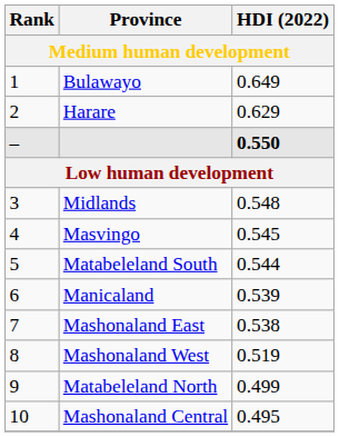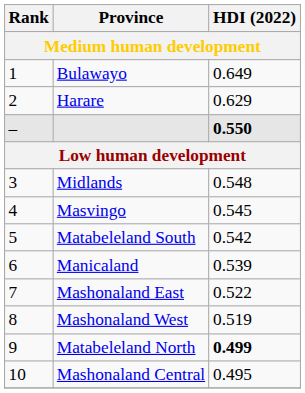 <table class="wikitable sortable">
 <tr>
 <th class="sort">Rank</th>
 <th class="sort">Province</th>
 <th class="sort">HDI (2022)</th>
 </tr>
 <tr>
 <th colspan="3" style="color:#fc0;">Medium human development</th>
 </tr>
 <tr>
 <td>1</td>
 <td style="text-align:left"><a href='#'>Bulawayo</a></td>
 <td>0.649</td>
 </tr>
 <tr>
 <td>2</td>
 <td style="text-align:left"><a href='#'>Harare</a></td>
 <td>0.629</td>
 </tr>
 <tr style="background:#e6e6e6">
 <td>–</td>
 <td style="text-align:left"><strong></strong></td>
 <td><strong>0.550</strong></td>
 </tr>
 <tr>
 <th colspan="3" style="color:#900;">Low human development</th>
 </tr>
 <tr>
 <td>3</td>
 <td style="text-align:left"><a href='#'>Midlands</a></td>
 <td>0.548</td>
 </tr>
 <tr>
 <td>4</td>
 <td style="text-align:left"><a href='#'>Masvingo</a></td>
 <td>0.545</td>
 </tr>
 <tr>
 <td>5</td>
 <td style="text-align:left"><a href='#'>Matabeleland South</a></td>
-<td>0.544</td>
+<td>0.542</td>
 </tr>
 <tr>
 <td>6</td>
 <td style="text-align:left"><a href='#'>Manicaland</a></td>
 <td>0.539</td>
 </tr>
 <tr>
 <td>7</td>
 <td style="text-align:left"><a href='#'>Mashonaland East</a></td>
-<td>0.538</td>
+<td>0.522</td>
 </tr>
 <tr>
 <td>8</td>
 <td style="text-align:left"><a href='#'>Mashonaland West</a></td>
 <td>0.519</td>
 </tr>
 <tr>
 <td>9</td>
 <td style="text-align:left"><a href='#'>Matabeleland North</a></td>
-<td>0.499</td>
+<td><strong>0.499</strong></td>
 </tr>
 <tr>
 <td>10</td>
 <td style="text-align:left"><a href='#'>Mashonaland Central</a></td>
 <td>0.495</td>
 </tr>
 <tr>
 </tr>
 </table>
